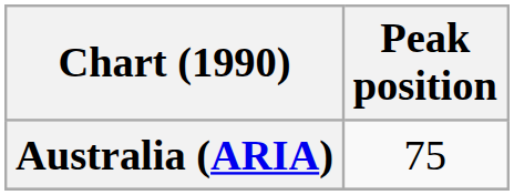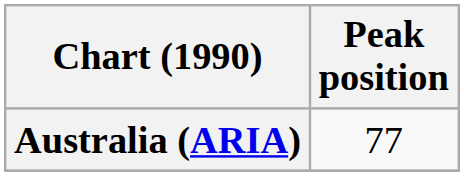 <table class="wikitable sortable plainrowheaders" style="text-align:center">
 <tr>
 <th>Chart (1990)</th>
 <th>Peak<br>position</th>
 </tr>
 <tr>
 <th scope="row">Australia (<a href='#'>ARIA</a>)</th>
-<td>75</td>
+<td>77</td>
 </tr>
 <tr>
 </tr>
 <tr>
 </tr>
 <tr>
 </tr>
 <tr>
 </tr>
 <tr>
 </tr>
 <tr>
 </tr>
 <tr>
 </tr>
 </table>
